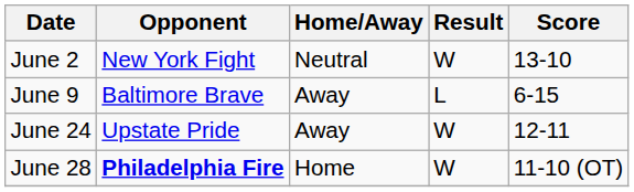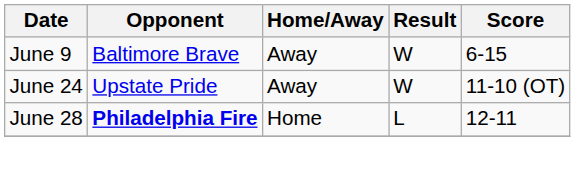 <table class="wikitable">
 <tr>
 <th>Date</th>
 <th>Opponent</th>
 <th>Home/Away</th>
 <th>Result</th>
 <th>Score</th>
 </tr>
 <tr>
-<td>June 2</td>
-<td><a href='#'>New York Fight</a></td>
-<td>Neutral</td>
-<td>W</td>
-<td>13-10</td>
-</tr>
-<tr>
 <td>June 9</td>
 <td><a href='#'>Baltimore Brave</a></td>
 <td>Away</td>
-<td>L</td>
+<td>W</td>
 <td>6-15</td>
 </tr>
 <tr>
 <td>June 24</td>
 <td><a href='#'>Upstate Pride</a></td>
 <td>Away</td>
 <td>W</td>
-<td>12-11</td>
+<td>11-10 (OT)</td>
 </tr>
 <tr>
 <td>June 28</td>
 <td><strong><a href='#'>Philadelphia Fire</a></strong></td>
 <td>Home</td>
-<td>W</td>
-<td>11-10 (OT)</td>
+<td>L</td>
+<td>12-11</td>
 </tr>
 <tr>
 </tr>
 </table>
